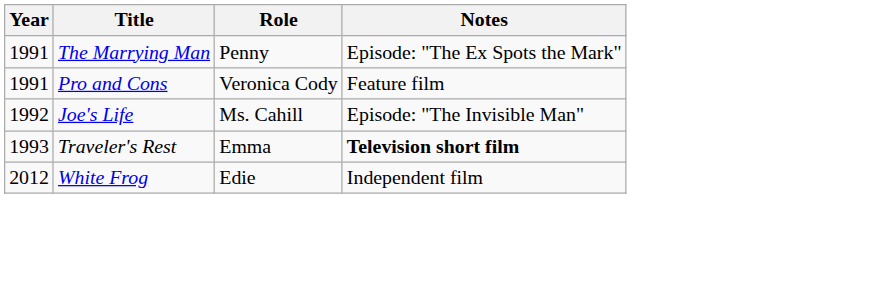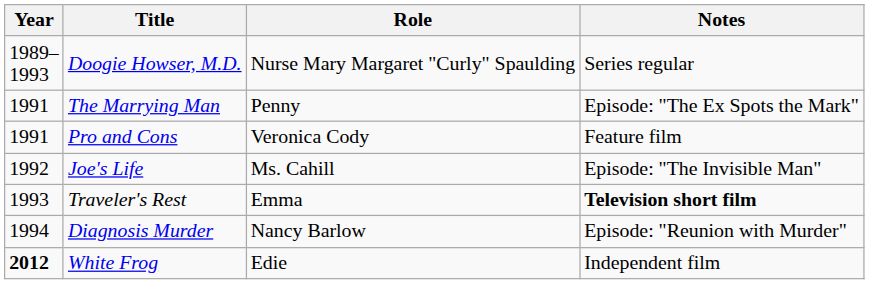 <table class="wikitable sortable">
 <tr>
 <th>Year</th>
 <th>Title</th>
 <th>Role</th>
 <th class=unsortable>Notes</th>
+</tr>
+<tr>
+<td>1989–<br>1993</td>
+<td><em><a href='#'>Doogie Howser, M.D.</a></em></td>
+<td>Nurse Mary Margaret "Curly" Spaulding</td>
+<td>Series regular</td>
 </tr>
 <tr>
 <td>1991</td>
 <td><em><a href='#'>The Marrying Man</a></em></td>
 <td>Penny</td>
 <td>Episode: "The Ex Spots the Mark"</td>
 </tr>
 <tr>
 <td>1991</td>
 <td><em><a href='#'>Pro and Cons</a></em></td>
 <td>Veronica Cody</td>
 <td>Feature film</td>
 </tr>
 <tr>
 <td>1992</td>
 <td><em><a href='#'>Joe's Life</a></em></td>
 <td>Ms. Cahill</td>
 <td>Episode: "The Invisible Man"</td>
 </tr>
 <tr>
 <td>1993</td>
 <td><em>Traveler's Rest</em></td>
 <td>Emma</td>
 <td><strong>Television short film</strong></td>
 </tr>
 <tr>
-<td>2012</td>
+<td>1994</td>
+<td><em><a href='#'>Diagnosis Murder</a></em></td>
+<td>Nancy Barlow</td>
+<td>Episode: "Reunion with Murder"</td>
+</tr>
+<tr>
+<td><strong>2012</strong></td>
 <td><em><a href='#'>White Frog</a></em></td>
 <td>Edie</td>
 <td>Independent film</td>
 </tr>
 </table>
